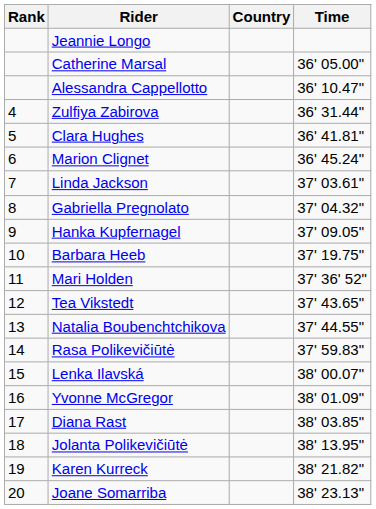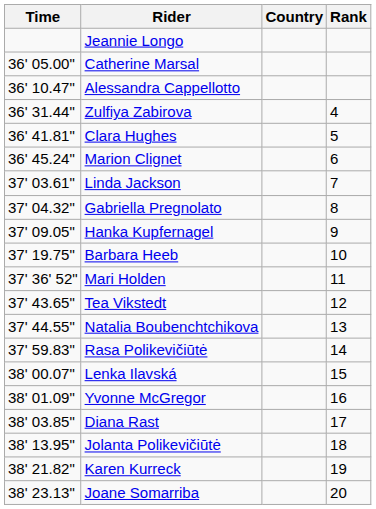 <table class="wikitable" style="font-size:95%; text-align:left;">
 <tr>
-<th>Rank</th>
+<th>Time</th>
 <th>Rider</th>
 <th>Country</th>
-<th>Time</th>
+<th>Rank</th>
 </tr>
 <tr>
 <td></td>
 <td><a href='#'>Jeannie Longo</a></td>
 <td></td>
 <td></td>
 </tr>
 <tr>
-<td></td>
+<td>36' 05.00"</td>
 <td><a href='#'>Catherine Marsal</a></td>
 <td></td>
-<td>36' 05.00"</td>
+<td></td>
 </tr>
 <tr>
-<td></td>
+<td>36' 10.47"</td>
 <td><a href='#'>Alessandra Cappellotto</a></td>
 <td></td>
-<td>36' 10.47"</td>
+<td></td>
 </tr>
 <tr>
-<td>4</td>
+<td>36' 31.44"</td>
 <td><a href='#'>Zulfiya Zabirova</a></td>
 <td></td>
-<td>36' 31.44"</td>
+<td>4</td>
 </tr>
 <tr>
-<td>5</td>
+<td>36' 41.81"</td>
 <td><a href='#'>Clara Hughes</a></td>
 <td></td>
-<td>36' 41.81"</td>
+<td>5</td>
 </tr>
 <tr>
-<td>6</td>
+<td>36' 45.24"</td>
 <td><a href='#'>Marion Clignet</a></td>
 <td></td>
-<td>36' 45.24"</td>
+<td>6</td>
 </tr>
 <tr>
-<td>7</td>
+<td>37' 03.61"</td>
 <td><a href='#'>Linda Jackson</a></td>
 <td></td>
-<td>37' 03.61"</td>
+<td>7</td>
 </tr>
 <tr>
-<td>8</td>
+<td>37' 04.32"</td>
 <td><a href='#'>Gabriella Pregnolato</a></td>
 <td></td>
-<td>37' 04.32"</td>
+<td>8</td>
 </tr>
 <tr>
-<td>9</td>
+<td>37' 09.05"</td>
 <td><a href='#'>Hanka Kupfernagel</a></td>
 <td></td>
-<td>37' 09.05"</td>
+<td>9</td>
 </tr>
 <tr>
-<td>10</td>
+<td>37' 19.75"</td>
 <td><a href='#'>Barbara Heeb</a></td>
 <td></td>
-<td>37' 19.75"</td>
+<td>10</td>
 </tr>
 <tr>
-<td>11</td>
+<td>37' 36' 52"</td>
 <td><a href='#'>Mari Holden</a></td>
 <td></td>
-<td>37' 36' 52"</td>
+<td>11</td>
 </tr>
 <tr>
-<td>12</td>
+<td>37' 43.65"</td>
 <td><a href='#'>Tea Vikstedt</a></td>
 <td></td>
-<td>37' 43.65"</td>
+<td>12</td>
 </tr>
 <tr>
-<td>13</td>
+<td>37' 44.55"</td>
 <td><a href='#'>Natalia Boubenchtchikova</a></td>
 <td></td>
-<td>37' 44.55"</td>
+<td>13</td>
 </tr>
 <tr>
-<td>14</td>
+<td>37' 59.83"</td>
 <td><a href='#'>Rasa Polikevičiūtė</a></td>
 <td></td>
-<td>37' 59.83"</td>
+<td>14</td>
 </tr>
 <tr>
-<td>15</td>
+<td>38' 00.07"</td>
 <td><a href='#'>Lenka Ilavská</a></td>
 <td></td>
-<td>38' 00.07"</td>
+<td>15</td>
 </tr>
 <tr>
-<td>16</td>
+<td>38' 01.09"</td>
 <td><a href='#'>Yvonne McGregor</a></td>
 <td></td>
-<td>38' 01.09"</td>
+<td>16</td>
 </tr>
 <tr>
-<td>17</td>
+<td>38' 03.85"</td>
 <td><a href='#'>Diana Rast</a></td>
 <td></td>
-<td>38' 03.85"</td>
+<td>17</td>
 </tr>
 <tr>
-<td>18</td>
+<td>38' 13.95"</td>
 <td><a href='#'>Jolanta Polikevičiūtė</a></td>
 <td></td>
-<td>38' 13.95"</td>
+<td>18</td>
 </tr>
 <tr>
-<td>19</td>
+<td>38' 21.82"</td>
 <td><a href='#'>Karen Kurreck</a></td>
 <td></td>
-<td>38' 21.82"</td>
+<td>19</td>
 </tr>
 <tr>
-<td>20</td>
+<td>38' 23.13"</td>
 <td><a href='#'>Joane Somarriba</a></td>
 <td></td>
-<td>38' 23.13"</td>
+<td>20</td>
 </tr>
 </table>
